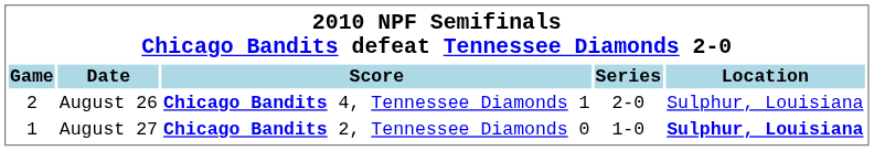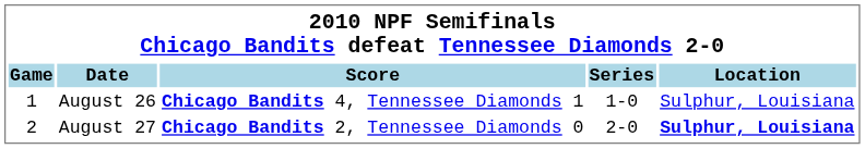 <table cellpadding="1"  style="min-width:45em;text-align:center;font-size:100%; border:1px solid gray;">
 <tr style="font-size:larger;">
 <th colspan=8>2010 NPF Semifinals<br><a href='#'>Chicago Bandits</a> defeat <a href='#'>Tennessee Diamonds</a> 2-0</th>
 </tr>
 <tr style="background:lightblue;">
 <th>Game</th>
 <th>Date</th>
 <th>Score</th>
 <th>Series<br></th>
 <th>Location</th>
 </tr>
 <tr>
-<td>2</td>
+<td>1</td>
 <td>August 26</td>
 <td><strong><a href='#'>Chicago Bandits</a></strong> 4, <a href='#'>Tennessee Diamonds</a> 1</td>
-<td>2-0</td>
+<td>1-0</td>
 <td><a href='#'>Sulphur, Louisiana</a></td>
 </tr>
 <tr>
-<td>1</td>
+<td>2</td>
 <td>August 27</td>
 <td><strong><a href='#'>Chicago Bandits</a></strong> 2, <a href='#'>Tennessee Diamonds</a> 0</td>
-<td>1-0</td>
+<td>2-0</td>
 <td><strong><a href='#'>Sulphur, Louisiana</a></strong></td>
 </tr>
 </table>
